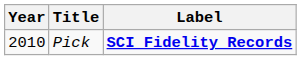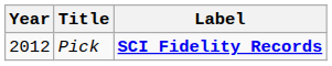 <table class="wikitable">
 <tr>
 <th rowspan="1">Year</th>
 <th rowspan="1">Title</th>
 <th rowspan="1">Label</th>
 </tr>
 <tr>
-<td align="center">2010</td>
+<td align="center">2012</td>
 <td align="left"><em>Pick</em></td>
 <td align="left"><strong><a href='#'>SCI Fidelity Records</a></strong></td>
 </tr>
 </table>
